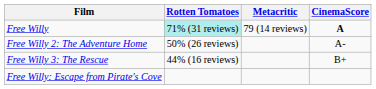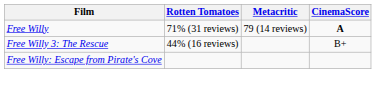 <table class="wikitable plainrowheaders" style="text-align:center;">
 <tr>
 <th>Film</th>
 <th><a href='#'>Rotten Tomatoes</a></th>
 <th><a href='#'>Metacritic</a></th>
 <th><a href='#'>CinemaScore</a></th>
 </tr>
 <tr>
 <td style="text-align:left"><em><a href='#'>Free Willy</a></em></td>
-<td style="background: paleturquoise;">71% (31 reviews)</td>
+<td>71% (31 reviews)</td>
 <td>79 (14 reviews)</td>
 <td><strong>A</strong></td>
-</tr>
-<tr>
-<td style="text-align:left"><em><a href='#'>Free Willy 2: The Adventure Home</a></em></td>
-<td>50% (26 reviews)</td>
-<td></td>
-<td>A-</td>
 </tr>
 <tr>
 <td style="text-align:left"><em><a href='#'>Free Willy 3: The Rescue</a></em></td>
 <td>44% (16 reviews)</td>
 <td></td>
 <td>B+</td>
 </tr>
 <tr>
 <td style="text-align:left"><em><a href='#'>Free Willy: Escape from Pirate's Cove</a></em></td>
 <td></td>
 <td></td>
 <td></td>
 </tr>
 </table>
